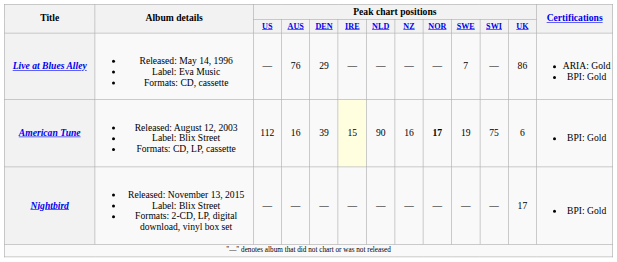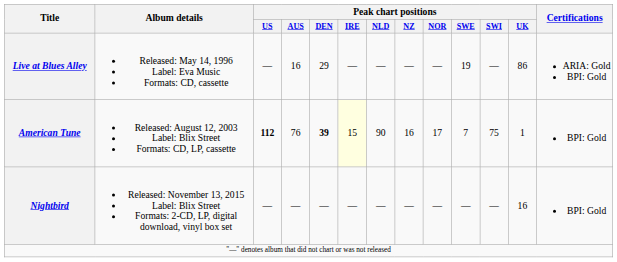 <table class="wikitable plainrowheaders" style="text-align:center;" border="1">
 <tr>
 <th scope="col" rowspan="2" style="width:9em;">Title</th>
 <th scope="col" rowspan="2" style="width:16em;">Album details</th>
 <th scope="col" colspan="10">Peak chart positions</th>
 <th scope="col" rowspan="2"><a href='#'>Certifications</a></th>
 </tr>
 <tr>
 <th scope="col" style="width:3em;font-size:85%;"><a href='#'>US</a><br></th>
 <th scope="col" style="width:3em;font-size:85%;"><a href='#'>AUS</a><br></th>
 <th scope="col" style="width:3em;font-size:85%;"><a href='#'>DEN</a><br></th>
 <th scope="col" style="width:3em;font-size:85%;"><a href='#'>IRE</a><br></th>
 <th scope="col" style="width:3em;font-size:85%;"><a href='#'>NLD</a><br></th>
 <th scope="col" style="width:3em;font-size:85%;"><a href='#'>NZ</a><br></th>
 <th scope="col" style="width:3em;font-size:85%;"><a href='#'>NOR</a><br></th>
 <th scope="col" style="width:3em;font-size:85%;"><a href='#'>SWE</a><br></th>
 <th scope="col" style="width:3em;font-size:85%;"><a href='#'>SWI</a><br></th>
 <th scope="col" style="width:3em;font-size:85%;"><a href='#'>UK</a><br></th>
 </tr>
 <tr>
 <th scope="row"><em><a href='#'>Live at Blues Alley</a></em></th>
 <td><br><ul><li>Released: May 14, 1996</li><li>Label: Eva Music</li><li>Formats: CD, cassette</li></ul></td>
 <td>—</td>
-<td>76</td>
+<td>16</td>
 <td>29</td>
 <td>—</td>
 <td>—</td>
 <td>—</td>
 <td>—</td>
-<td>7</td>
+<td>19</td>
 <td>—</td>
 <td>86</td>
 <td><br><ul><li>ARIA: Gold</li><li>BPI: Gold</li></ul></td>
 </tr>
 <tr>
 <th scope="row"><em><a href='#'>American Tune</a></em></th>
 <td><br><ul><li>Released: August 12, 2003</li><li>Label: Blix Street</li><li>Formats: CD, LP, cassette</li></ul></td>
-<td>112</td>
-<td>16</td>
-<td>39</td>
+<td><strong>112</strong></td>
+<td>76</td>
+<td><strong>39</strong></td>
 <td style="background: lightyellow;">15</td>
 <td>90</td>
 <td>16</td>
-<td><strong>17</strong></td>
-<td>19</td>
+<td>17</td>
+<td>7</td>
 <td>75</td>
-<td>6</td>
+<td>1</td>
 <td><br><ul><li>BPI: Gold</li></ul></td>
 </tr>
 <tr>
 <th scope="row"><em><a href='#'>Nightbird</a></em></th>
 <td><br><ul><li>Released: November 13, 2015</li><li>Label: Blix Street</li><li>Formats: 2-CD, LP, digital download, vinyl box set</li></ul></td>
 <td>—</td>
 <td>—</td>
 <td>—</td>
 <td>—</td>
 <td>—</td>
 <td>—</td>
 <td>—</td>
 <td>—</td>
 <td>—</td>
-<td>17</td>
+<td>16</td>
 <td><br><ul><li>BPI: Gold</li></ul></td>
 </tr>
 <tr>
 <td colspan="14" style="font-size:9pt">"—" denotes album that did not chart or was not released</td>
 </tr>
 </table>
